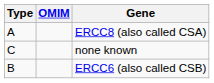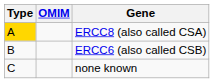 <table class="wikitable">
 <tr>
 <th>Type</th>
 <th><a href='#'>OMIM</a></th>
 <th>Gene</th>
 </tr>
 <tr>
-<td>A</td>
+<td style="background: gold;">A</td>
 <td></td>
 <td><a href='#'>ERCC8</a> (also called CSA)</td>
+</tr>
+<tr>
+<td>B</td>
+<td></td>
+<td><a href='#'>ERCC6</a> (also called CSB)</td>
 </tr>
 <tr>
 <td>C</td>
 <td></td>
 <td>none known</td>
 </tr>
-<tr>
-<td>B</td>
-<td></td>
-<td><a href='#'>ERCC6</a> (also called CSB)</td>
-</tr>
 </table>
